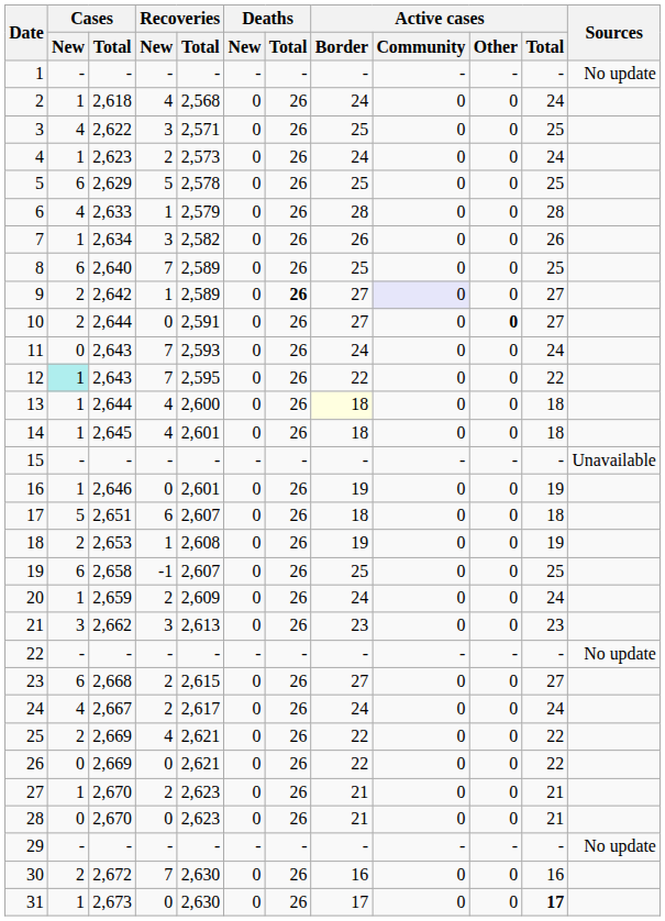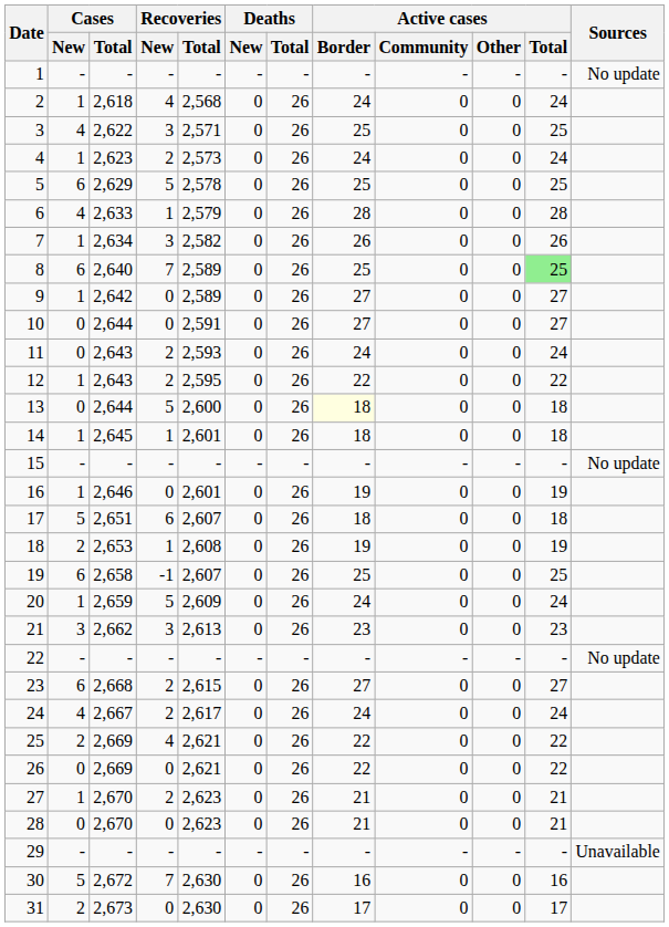 <table class="wikitable sortable mw-collapsible mw-collapsed sticky-header-multi sort-under" style="text-align:right;">
 <tr>
 <th rowspan=2>Date</th>
 <th colspan=2>Cases</th>
 <th colspan=2>Recoveries</th>
 <th colspan=2>Deaths</th>
 <th colspan=4>Active cases</th>
 <th rowspan=2 class="unsortable">Sources</th>
 </tr>
 <tr>
 <th>New</th>
 <th>Total</th>
 <th>New</th>
 <th>Total</th>
 <th>New</th>
 <th>Total</th>
 <th>Border</th>
 <th>Community</th>
 <th>Other</th>
 <th>Total</th>
 </tr>
 <tr>
 <td>1</td>
 <td>-</td>
 <td>-</td>
 <td>-</td>
 <td>-</td>
 <td>-</td>
 <td>-</td>
 <td>-</td>
 <td>-</td>
 <td>-</td>
 <td>-</td>
 <td>No update</td>
 </tr>
 <tr>
 <td>2</td>
 <td>1</td>
 <td>2,618</td>
 <td>4</td>
 <td>2,568</td>
 <td>0</td>
 <td>26</td>
 <td>24</td>
 <td>0</td>
 <td>0</td>
 <td>24</td>
 <td></td>
 </tr>
 <tr>
 <td>3</td>
 <td>4</td>
 <td>2,622</td>
 <td>3</td>
 <td>2,571</td>
 <td>0</td>
 <td>26</td>
 <td>25</td>
 <td>0</td>
 <td>0</td>
 <td>25</td>
 <td></td>
 </tr>
 <tr>
 <td>4</td>
 <td>1</td>
 <td>2,623</td>
 <td>2</td>
 <td>2,573</td>
 <td>0</td>
 <td>26</td>
 <td>24</td>
 <td>0</td>
 <td>0</td>
 <td>24</td>
 <td></td>
 </tr>
 <tr>
 <td>5</td>
 <td>6</td>
 <td>2,629</td>
 <td>5</td>
 <td>2,578</td>
 <td>0</td>
 <td>26</td>
 <td>25</td>
 <td>0</td>
 <td>0</td>
 <td>25</td>
 <td></td>
 </tr>
 <tr>
 <td>6</td>
 <td>4</td>
 <td>2,633</td>
 <td>1</td>
 <td>2,579</td>
 <td>0</td>
 <td>26</td>
 <td>28</td>
 <td>0</td>
 <td>0</td>
 <td>28</td>
 <td></td>
 </tr>
 <tr>
 <td>7</td>
 <td>1</td>
 <td>2,634</td>
 <td>3</td>
 <td>2,582</td>
 <td>0</td>
 <td>26</td>
 <td>26</td>
 <td>0</td>
 <td>0</td>
 <td>26</td>
 <td></td>
 </tr>
 <tr>
 <td>8</td>
 <td>6</td>
 <td>2,640</td>
 <td>7</td>
 <td>2,589</td>
 <td>0</td>
 <td>26</td>
 <td>25</td>
 <td>0</td>
 <td>0</td>
-<td>25</td>
+<td style="background: lightgreen;">25</td>
 <td></td>
 </tr>
 <tr>
 <td>9</td>
-<td>2</td>
+<td>1</td>
 <td>2,642</td>
-<td>1</td>
+<td>0</td>
 <td>2,589</td>
 <td>0</td>
-<td><strong>26</strong></td>
+<td>26</td>
 <td>27</td>
-<td style="background: lavender;">0</td>
+<td>0</td>
 <td>0</td>
 <td>27</td>
 <td></td>
 </tr>
 <tr>
 <td>10</td>
-<td>2</td>
+<td>0</td>
 <td>2,644</td>
 <td>0</td>
 <td>2,591</td>
 <td>0</td>
 <td>26</td>
 <td>27</td>
 <td>0</td>
-<td><strong>0</strong></td>
+<td>0</td>
 <td>27</td>
 <td></td>
 </tr>
 <tr>
 <td>11</td>
 <td>0</td>
 <td>2,643</td>
-<td>7</td>
+<td>2</td>
 <td>2,593</td>
 <td>0</td>
 <td>26</td>
 <td>24</td>
 <td>0</td>
 <td>0</td>
 <td>24</td>
 <td></td>
 </tr>
 <tr>
 <td>12</td>
-<td style="background: paleturquoise;">1</td>
+<td>1</td>
 <td>2,643</td>
-<td>7</td>
+<td>2</td>
 <td>2,595</td>
 <td>0</td>
 <td>26</td>
 <td>22</td>
 <td>0</td>
 <td>0</td>
 <td>22</td>
 <td></td>
 </tr>
 <tr>
 <td>13</td>
-<td>1</td>
+<td>0</td>
 <td>2,644</td>
-<td>4</td>
+<td>5</td>
 <td>2,600</td>
 <td>0</td>
 <td>26</td>
 <td style="background: lightyellow;">18</td>
 <td>0</td>
 <td>0</td>
 <td>18</td>
 <td></td>
 </tr>
 <tr>
 <td>14</td>
 <td>1</td>
 <td>2,645</td>
-<td>4</td>
+<td>1</td>
 <td>2,601</td>
 <td>0</td>
 <td>26</td>
 <td>18</td>
 <td>0</td>
 <td>0</td>
 <td>18</td>
 <td></td>
 </tr>
 <tr>
 <td>15</td>
 <td>-</td>
 <td>-</td>
 <td>-</td>
 <td>-</td>
 <td>-</td>
 <td>-</td>
 <td>-</td>
 <td>-</td>
 <td>-</td>
 <td>-</td>
-<td>Unavailable</td>
+<td>No update</td>
 </tr>
 <tr>
 <td>16</td>
 <td>1</td>
 <td>2,646</td>
 <td>0</td>
 <td>2,601</td>
 <td>0</td>
 <td>26</td>
 <td>19</td>
 <td>0</td>
 <td>0</td>
 <td>19</td>
 <td></td>
 </tr>
 <tr>
 <td>17</td>
 <td>5</td>
 <td>2,651</td>
 <td>6</td>
 <td>2,607</td>
 <td>0</td>
 <td>26</td>
 <td>18</td>
 <td>0</td>
 <td>0</td>
 <td>18</td>
 <td></td>
 </tr>
 <tr>
 <td>18</td>
 <td>2</td>
 <td>2,653</td>
 <td>1</td>
 <td>2,608</td>
 <td>0</td>
 <td>26</td>
 <td>19</td>
 <td>0</td>
 <td>0</td>
 <td>19</td>
 <td></td>
 </tr>
 <tr>
 <td>19</td>
 <td>6</td>
 <td>2,658</td>
 <td>-1</td>
 <td>2,607</td>
 <td>0</td>
 <td>26</td>
 <td>25</td>
 <td>0</td>
 <td>0</td>
 <td>25</td>
 <td></td>
 </tr>
 <tr>
 <td>20</td>
 <td>1</td>
 <td>2,659</td>
-<td>2</td>
+<td>5</td>
 <td>2,609</td>
 <td>0</td>
 <td>26</td>
 <td>24</td>
 <td>0</td>
 <td>0</td>
 <td>24</td>
 <td></td>
 </tr>
 <tr>
 <td>21</td>
 <td>3</td>
 <td>2,662</td>
 <td>3</td>
 <td>2,613</td>
 <td>0</td>
 <td>26</td>
 <td>23</td>
 <td>0</td>
 <td>0</td>
 <td>23</td>
 <td></td>
 </tr>
 <tr>
 <td>22</td>
 <td>-</td>
 <td>-</td>
 <td>-</td>
 <td>-</td>
 <td>-</td>
 <td>-</td>
 <td>-</td>
 <td>-</td>
 <td>-</td>
 <td>-</td>
 <td>No update</td>
 </tr>
 <tr>
 <td>23</td>
 <td>6</td>
 <td>2,668</td>
 <td>2</td>
 <td>2,615</td>
 <td>0</td>
 <td>26</td>
 <td>27</td>
 <td>0</td>
 <td>0</td>
 <td>27</td>
 <td></td>
 </tr>
 <tr>
 <td>24</td>
 <td>4</td>
 <td>2,667</td>
 <td>2</td>
 <td>2,617</td>
 <td>0</td>
 <td>26</td>
 <td>24</td>
 <td>0</td>
 <td>0</td>
 <td>24</td>
 <td></td>
 </tr>
 <tr>
 <td>25</td>
 <td>2</td>
 <td>2,669</td>
 <td>4</td>
 <td>2,621</td>
 <td>0</td>
 <td>26</td>
 <td>22</td>
 <td>0</td>
 <td>0</td>
 <td>22</td>
 <td></td>
 </tr>
 <tr>
 <td>26</td>
 <td>0</td>
 <td>2,669</td>
 <td>0</td>
 <td>2,621</td>
 <td>0</td>
 <td>26</td>
 <td>22</td>
 <td>0</td>
 <td>0</td>
 <td>22</td>
 <td></td>
 </tr>
 <tr>
 <td>27</td>
 <td>1</td>
 <td>2,670</td>
 <td>2</td>
 <td>2,623</td>
 <td>0</td>
 <td>26</td>
 <td>21</td>
 <td>0</td>
 <td>0</td>
 <td>21</td>
 <td></td>
 </tr>
 <tr>
 <td>28</td>
 <td>0</td>
 <td>2,670</td>
 <td>0</td>
 <td>2,623</td>
 <td>0</td>
 <td>26</td>
 <td>21</td>
 <td>0</td>
 <td>0</td>
 <td>21</td>
 <td></td>
 </tr>
 <tr>
 <td>29</td>
 <td>-</td>
 <td>-</td>
 <td>-</td>
 <td>-</td>
 <td>-</td>
 <td>-</td>
 <td>-</td>
 <td>-</td>
 <td>-</td>
 <td>-</td>
-<td>No update</td>
+<td>Unavailable</td>
 </tr>
 <tr>
 <td>30</td>
-<td>2</td>
+<td>5</td>
 <td>2,672</td>
 <td>7</td>
 <td>2,630</td>
 <td>0</td>
 <td>26</td>
 <td>16</td>
 <td>0</td>
 <td>0</td>
 <td>16</td>
 <td></td>
 </tr>
 <tr>
 <td>31</td>
-<td>1</td>
+<td>2</td>
 <td>2,673</td>
 <td>0</td>
 <td>2,630</td>
 <td>0</td>
 <td>26</td>
 <td>17</td>
 <td>0</td>
 <td>0</td>
-<td><strong>17</strong></td>
+<td>17</td>
 <td></td>
 </tr>
 </table>
